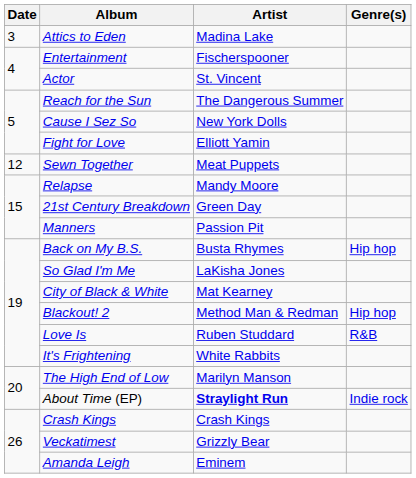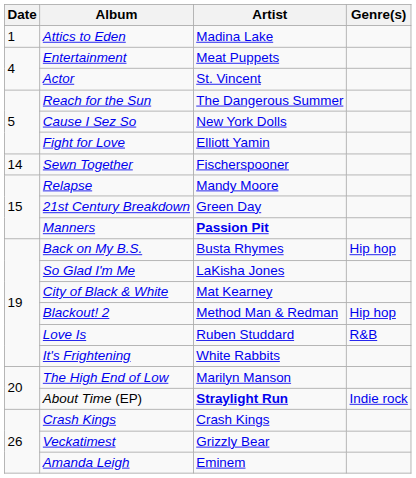 <table class="wikitable">
 <tr>
 <th>Date</th>
 <th>Album</th>
 <th>Artist</th>
 <th>Genre(s)</th>
 </tr>
 <tr>
-<td>3</td>
+<td>1</td>
 <td><em><a href='#'>Attics to Eden</a></em></td>
 <td><a href='#'>Madina Lake</a></td>
 <td></td>
 </tr>
 <tr>
 <td rowspan="2">4</td>
 <td><em><a href='#'>Entertainment</a></em></td>
-<td><a href='#'>Fischerspooner</a></td>
+<td><a href='#'>Meat Puppets</a></td>
 <td></td>
 </tr>
 <tr>
 <td><em><a href='#'>Actor</a></em></td>
 <td><a href='#'>St. Vincent</a></td>
 <td></td>
 </tr>
 <tr>
 <td rowspan="3">5</td>
 <td><em><a href='#'>Reach for the Sun</a></em></td>
 <td><a href='#'>The Dangerous Summer</a></td>
 <td></td>
 </tr>
 <tr>
 <td><em><a href='#'>Cause I Sez So</a></em></td>
 <td><a href='#'>New York Dolls</a></td>
 <td></td>
 </tr>
 <tr>
 <td><em><a href='#'>Fight for Love</a></em></td>
 <td><a href='#'>Elliott Yamin</a></td>
 <td></td>
 </tr>
 <tr>
-<td>12</td>
+<td>14</td>
 <td><em><a href='#'>Sewn Together</a></em></td>
-<td><a href='#'>Meat Puppets</a></td>
+<td><a href='#'>Fischerspooner</a></td>
 <td></td>
 </tr>
 <tr>
 <td rowspan="3">15</td>
 <td><em><a href='#'>Relapse</a></em></td>
 <td><a href='#'>Mandy Moore</a></td>
 <td></td>
 </tr>
 <tr>
 <td><em><a href='#'>21st Century Breakdown</a></em></td>
 <td><a href='#'>Green Day</a></td>
 <td></td>
 </tr>
 <tr>
 <td><em><a href='#'>Manners</a></em></td>
-<td><a href='#'>Passion Pit</a></td>
+<td><strong><a href='#'>Passion Pit</a></strong></td>
 <td></td>
 </tr>
 <tr>
 <td rowspan="6">19</td>
 <td><em><a href='#'>Back on My B.S.</a></em></td>
 <td><a href='#'>Busta Rhymes</a></td>
 <td><a href='#'>Hip hop</a></td>
 </tr>
 <tr>
 <td><em><a href='#'>So Glad I'm Me</a></em></td>
 <td><a href='#'>LaKisha Jones</a></td>
 <td></td>
 </tr>
 <tr>
 <td><em><a href='#'>City of Black & White</a></em></td>
 <td><a href='#'>Mat Kearney</a></td>
 <td></td>
 </tr>
 <tr>
 <td><em><a href='#'>Blackout! 2</a></em></td>
 <td><a href='#'>Method Man & Redman</a></td>
 <td><a href='#'>Hip hop</a></td>
 </tr>
 <tr>
 <td><em><a href='#'>Love Is</a></em></td>
 <td><a href='#'>Ruben Studdard</a></td>
 <td><a href='#'>R&B</a></td>
 </tr>
 <tr>
 <td><em><a href='#'>It's Frightening</a></em></td>
 <td><a href='#'>White Rabbits</a></td>
 <td></td>
 </tr>
 <tr>
 <td rowspan="2">20</td>
 <td><em><a href='#'>The High End of Low</a></em></td>
 <td><a href='#'>Marilyn Manson</a></td>
 <td></td>
 </tr>
 <tr>
 <td><em>About Time</em> (EP)</td>
 <td><strong><a href='#'>Straylight Run</a></strong></td>
 <td><a href='#'>Indie rock</a></td>
 </tr>
 <tr>
 <td rowspan="3">26</td>
 <td><em><a href='#'>Crash Kings</a></em></td>
 <td><a href='#'>Crash Kings</a></td>
 <td></td>
 </tr>
 <tr>
 <td><em><a href='#'>Veckatimest</a></em></td>
 <td><a href='#'>Grizzly Bear</a></td>
 <td></td>
 </tr>
 <tr>
 <td><em><a href='#'>Amanda Leigh</a></em></td>
 <td><a href='#'>Eminem</a></td>
 <td></td>
 </tr>
 </table>
